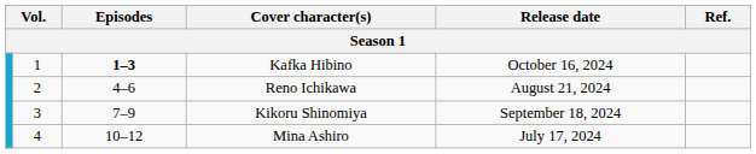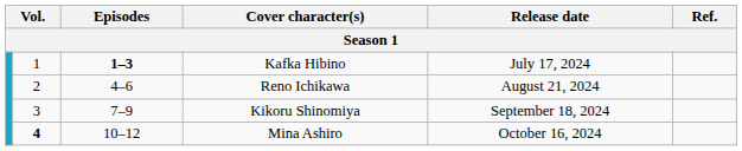 <table class="wikitable" style="text-align:center; width: 50%;">
 <tr>
 <th colspan="2">Vol.</th>
 <th>Episodes</th>
 <th>Cover character(s)</th>
 <th>Release date</th>
 <th>Ref.</th>
 </tr>
 <tr>
 <th colspan="6">Season 1</th>
 </tr>
 <tr>
 <td rowspan="4" width="1%" style="background: #0FABD2;"></td>
 <td>1</td>
 <td><strong>1–3</strong></td>
 <td>Kafka Hibino</td>
-<td>October 16, 2024</td>
+<td>July 17, 2024</td>
 <td></td>
 </tr>
 <tr>
 <td>2</td>
 <td>4–6</td>
 <td>Reno Ichikawa</td>
 <td>August 21, 2024</td>
 <td></td>
 </tr>
 <tr>
 <td>3</td>
 <td>7–9</td>
 <td>Kikoru Shinomiya</td>
 <td>September 18, 2024</td>
 <td></td>
 </tr>
 <tr>
-<td>4</td>
+<td><strong>4</strong></td>
 <td>10–12</td>
 <td>Mina Ashiro</td>
-<td>July 17, 2024</td>
+<td>October 16, 2024</td>
 <td></td>
 </tr>
 </table>
